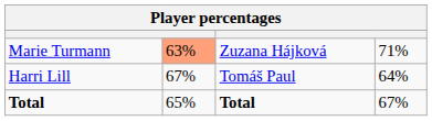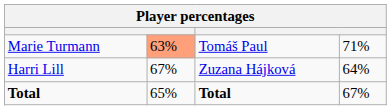 <table class="wikitable">
 <tr>
 <th colspan=4 width=400>Player percentages</th>
 </tr>
 <tr>
 <th colspan=2 width=200 style="white-space:nowrap;"></th>
 <th colspan=2 width=200 style="white-space:nowrap;"></th>
 </tr>
 <tr>
 <td><a href='#'>Marie Turmann</a></td>
 <td style="background: lightsalmon;">63%</td>
-<td><a href='#'>Zuzana Hájková</a></td>
+<td><a href='#'>Tomáš Paul</a></td>
 <td>71%</td>
 </tr>
 <tr>
 <td><a href='#'>Harri Lill</a></td>
 <td>67%</td>
-<td><a href='#'>Tomáš Paul</a></td>
+<td><a href='#'>Zuzana Hájková</a></td>
 <td>64%</td>
 </tr>
 <tr>
 <td><strong>Total</strong></td>
 <td>65%</td>
 <td><strong>Total</strong></td>
 <td>67%</td>
 </tr>
 </table>
